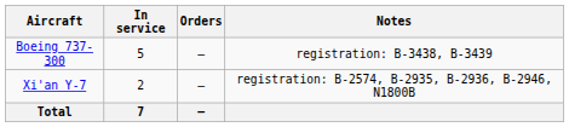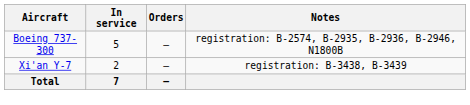 <table class="wikitable" style="margin:1em auto; border-collapse:collapse;text-align:center">
 <tr>
 <th style=>Aircraft</th>
 <th style=>In service</th>
 <th style=>Orders</th>
 <th style=>Notes</th>
 </tr>
 <tr>
 <td><a href='#'>Boeing 737-300</a></td>
 <td>5</td>
 <td>—</td>
-<td>registration: B-3438, B-3439</td>
+<td>registration: B-2574, B-2935, B-2936, B-2946, N1800B</td>
 </tr>
 <tr>
 <td><a href='#'>Xi'an Y-7</a></td>
 <td>2</td>
 <td>—</td>
-<td>registration: B-2574, B-2935, B-2936, B-2946, N1800B</td>
+<td>registration: B-3438, B-3439</td>
 </tr>
 <tr>
 <th>Total</th>
 <th>7</th>
 <th>—</th>
 <th colspan=2></th>
 </tr>
 </table>
